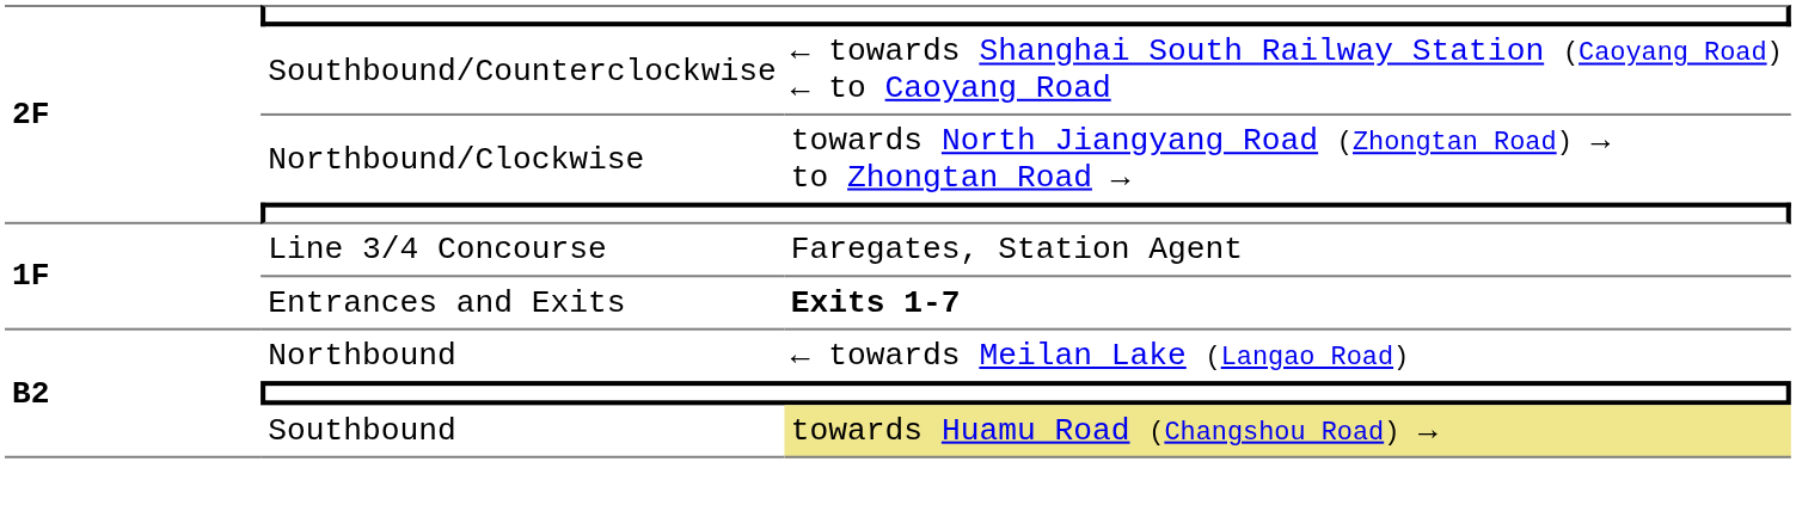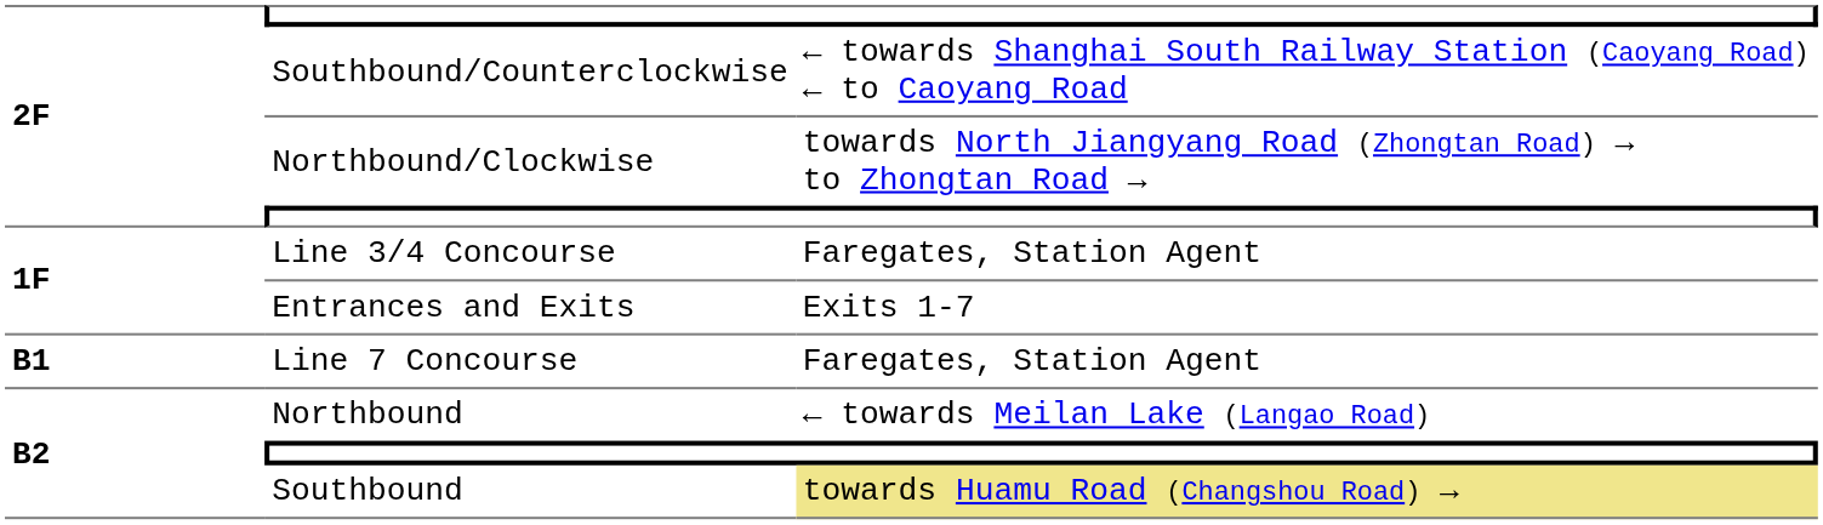 <table cellspacing=0 cellpadding=3>
 <tr>
 <td style="border-top:solid 1px gray;border-bottom:solid 1px gray;" rowspan=4 width=100><strong>2F</strong></td>
 <td style="border-top:solid 1px gray;border-right:solid 2px black;border-left:solid 2px black;border-bottom:solid 2px black;" colspan=2></td>
 </tr>
 <tr>
 <td style="border-bottom:solid 1px gray;">Southbound/Counterclockwise</td>
 <td style="border-bottom:solid 1px gray;">←  towards <a href='#'>Shanghai South Railway Station</a> <small>(<a href='#'>Caoyang Road</a>)</small><br>←  to <a href='#'>Caoyang Road</a></td>
 </tr>
 <tr>
 <td>Northbound/Clockwise</td>
 <td>  towards <a href='#'>North Jiangyang Road</a> <small>(<a href='#'>Zhongtan Road</a>)</small> →<br>  to <a href='#'>Zhongtan Road</a> →</td>
 </tr>
 <tr>
 <td style="border-right:solid 2px black;border-left:solid 2px black;border-top:solid 2px black;border-bottom:solid 1px gray;" colspan=2></td>
 </tr>
 <tr>
 <td style="border-bottom:solid 1px gray;" rowspan=2><strong>1F</strong></td>
 <td style="border-bottom:solid 1px gray;">Line 3/4 Concourse</td>
 <td style="border-bottom:solid 1px gray;">Faregates, Station Agent</td>
 </tr>
 <tr>
 <td style="border-bottom:solid 1px gray;">Entrances and Exits</td>
-<td style="border-bottom:solid 1px gray;"><strong>Exits 1-7</strong></td>
+<td style="border-bottom:solid 1px gray;">Exits 1-7</td>
+</tr>
+<tr>
+<td style="border-bottom:solid 1px gray;"><strong>B1</strong></td>
+<td style="border-bottom:solid 1px gray;">Line 7 Concourse</td>
+<td style="border-bottom:solid 1px gray;">Faregates, Station Agent</td>
 </tr>
 <tr>
 <td style="border-bottom:solid 1px gray;" rowspan=3><strong>B2</strong></td>
 <td>Northbound</td>
 <td>←  towards <a href='#'>Meilan Lake</a> <small>(<a href='#'>Langao Road</a>)</small></td>
 </tr>
 <tr>
 <td style="border-right:solid 2px black;border-left:solid 2px black;border-top:solid 2px black;border-bottom:solid 2px black;" colspan=2></td>
 </tr>
 <tr>
 <td style="border-bottom: solid 1px gray;">Southbound</td>
 <td style="background: khaki; border-bottom: solid 1px gray;">  towards <a href='#'>Huamu Road</a> <small>(<a href='#'>Changshou Road</a>)</small> →</td>
 </tr>
 </table>
